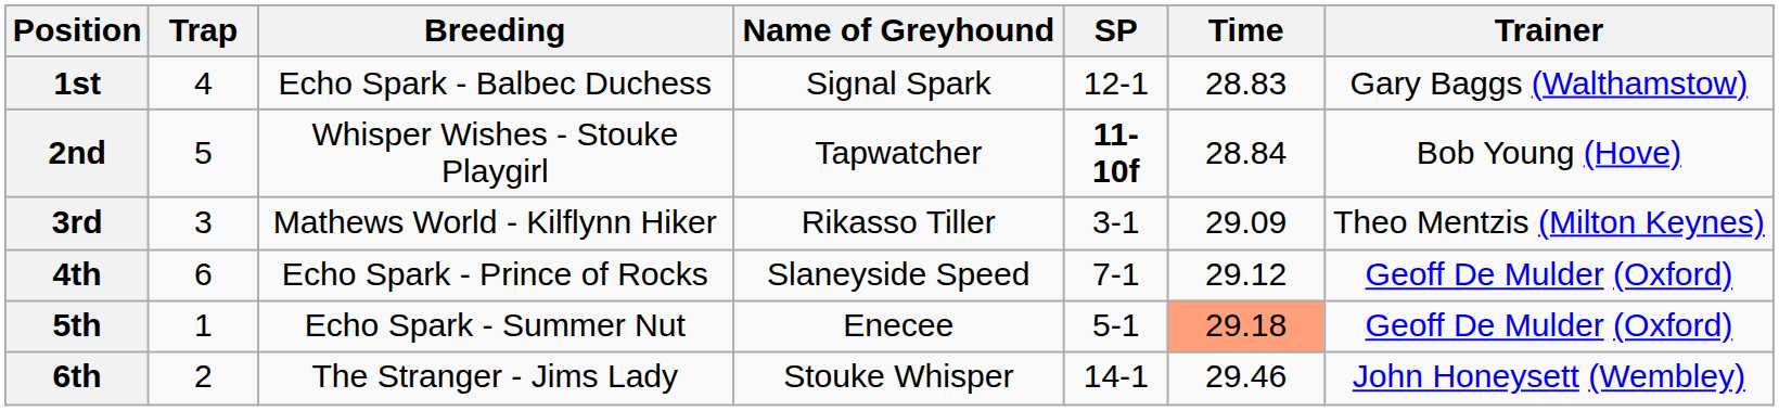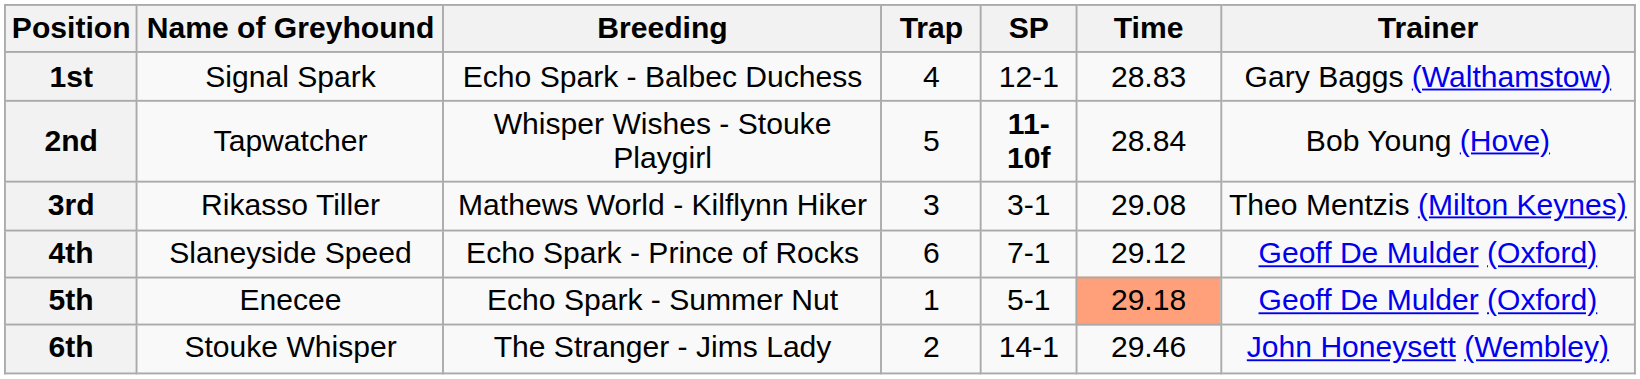 <table class="wikitable" style="text-align: center">
 <tr>
 <th width=50>Position</th>
+<th width=180>Name of Greyhound</th>
+<th width=280>Breeding</th>
 <th width=50>Trap</th>
-<th width=280>Breeding</th>
-<th width=180>Name of Greyhound</th>
 <th width=50>SP</th>
 <th width=80>Time</th>
 <th width=250>Trainer</th>
 </tr>
 <tr>
 <th>1st</th>
+<td>Signal Spark</td>
+<td>Echo Spark - Balbec Duchess</td>
 <td>4</td>
-<td>Echo Spark - Balbec Duchess</td>
-<td>Signal Spark</td>
 <td>12-1</td>
 <td>28.83</td>
 <td>Gary Baggs <a href='#'>(Walthamstow)</a></td>
 </tr>
 <tr>
 <th>2nd</th>
+<td>Tapwatcher</td>
+<td>Whisper Wishes - Stouke Playgirl</td>
 <td>5</td>
-<td>Whisper Wishes - Stouke Playgirl</td>
-<td>Tapwatcher</td>
 <td><strong>11-10f</strong></td>
 <td>28.84</td>
 <td>Bob Young <a href='#'>(Hove)</a></td>
 </tr>
 <tr>
 <th>3rd</th>
+<td>Rikasso Tiller</td>
+<td>Mathews World - Kilflynn Hiker</td>
 <td>3</td>
-<td>Mathews World - Kilflynn Hiker</td>
-<td>Rikasso Tiller</td>
 <td>3-1</td>
-<td>29.09</td>
+<td>29.08</td>
 <td>Theo Mentzis <a href='#'>(Milton Keynes)</a></td>
 </tr>
 <tr>
 <th>4th</th>
+<td>Slaneyside Speed</td>
+<td>Echo Spark - Prince of Rocks</td>
 <td>6</td>
-<td>Echo Spark - Prince of Rocks</td>
-<td>Slaneyside Speed</td>
 <td>7-1</td>
 <td>29.12</td>
 <td><a href='#'>Geoff De Mulder</a> <a href='#'>(Oxford)</a></td>
 </tr>
 <tr>
 <th>5th</th>
+<td>Enecee</td>
+<td>Echo Spark - Summer Nut</td>
 <td>1</td>
-<td>Echo Spark - Summer Nut</td>
-<td>Enecee</td>
 <td>5-1</td>
 <td style="background: lightsalmon;">29.18</td>
 <td><a href='#'>Geoff De Mulder</a> <a href='#'>(Oxford)</a></td>
 </tr>
 <tr>
 <th>6th</th>
+<td>Stouke Whisper</td>
+<td>The Stranger - Jims Lady</td>
 <td>2</td>
-<td>The Stranger - Jims Lady</td>
-<td>Stouke Whisper</td>
 <td>14-1</td>
 <td>29.46</td>
 <td><a href='#'>John Honeysett</a> <a href='#'>(Wembley)</a></td>
 </tr>
 </table>
